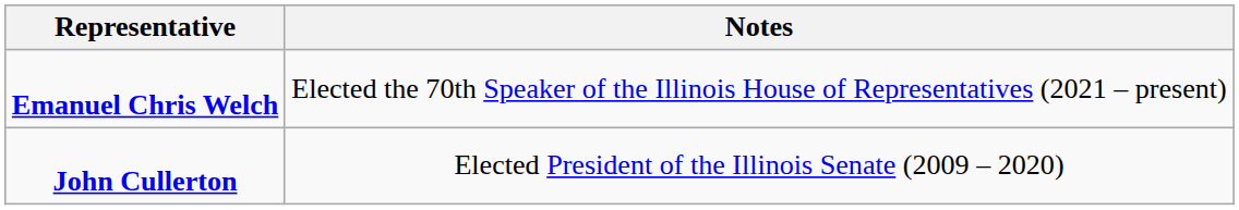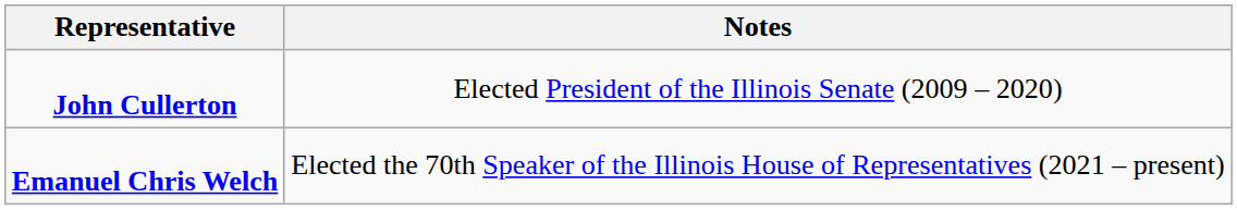 <table class="wikitable" style="text-align:center">
 <tr>
 <th>Representative</th>
 <th>Notes</th>
 </tr>
 <tr>
+<td align=center><br><strong><a href='#'>John Cullerton</a></strong></td>
+<td>Elected <a href='#'>President of the Illinois Senate</a> (2009 – 2020)</td>
+</tr>
+<tr>
 <td align=center><br><strong><a href='#'>Emanuel Chris Welch</a></strong></td>
 <td>Elected the 70th <a href='#'>Speaker of the Illinois House of Representatives</a> (2021 – present)</td>
 </tr>
-<tr>
-<td align=center><br><strong><a href='#'>John Cullerton</a></strong></td>
-<td>Elected <a href='#'>President of the Illinois Senate</a> (2009 – 2020)</td>
-</tr>
 </table>
